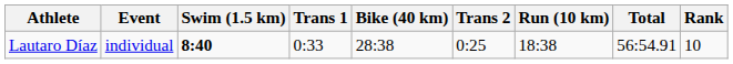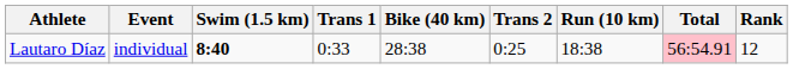 <table class="wikitable" border="1">
 <tr>
 <th>Athlete</th>
 <th>Event</th>
 <th>Swim (1.5 km)</th>
 <th>Trans 1</th>
 <th>Bike (40 km)</th>
 <th>Trans 2</th>
 <th>Run (10 km)</th>
 <th>Total</th>
 <th>Rank</th>
 </tr>
 <tr>
 <td><a href='#'>Lautaro Díaz</a></td>
 <td><a href='#'>individual</a></td>
 <td><strong>8:40</strong></td>
 <td>0:33</td>
 <td>28:38</td>
 <td>0:25</td>
 <td>18:38</td>
-<td>56:54.91</td>
-<td>10</td>
+<td style="background: pink;">56:54.91</td>
+<td>12</td>
 </tr>
 </table>
